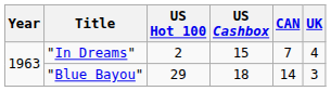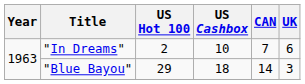 <table class="wikitable">
 <tr>
 <th>Year</th>
 <th>Title</th>
 <th>US<br><a href='#'>Hot 100</a></th>
 <th>US<br><em><a href='#'>Cashbox</a></em><em></th>
 <th><a href='#'>CAN</a></th>
 <th><a href='#'>UK</a></th>
 </tr>
 <tr>
 <td rowspan="2">1963</td>
 <td>"<a href='#'>In Dreams</a>"</td>
 <td align="center">2</td>
-<td align="center">15</td>
+<td align="center">10</td>
 <td align="center">7</td>
-<td align="center">4</td>
+<td align="center">6</td>
 </tr>
 <tr>
 <td>"<a href='#'>Blue Bayou</a>"</td>
 <td align="center">29</td>
 <td align="center">18</td>
 <td align="center">14</td>
 <td align="center">3</td>
 </tr>
 <tr>
 </tr>
 </table>
